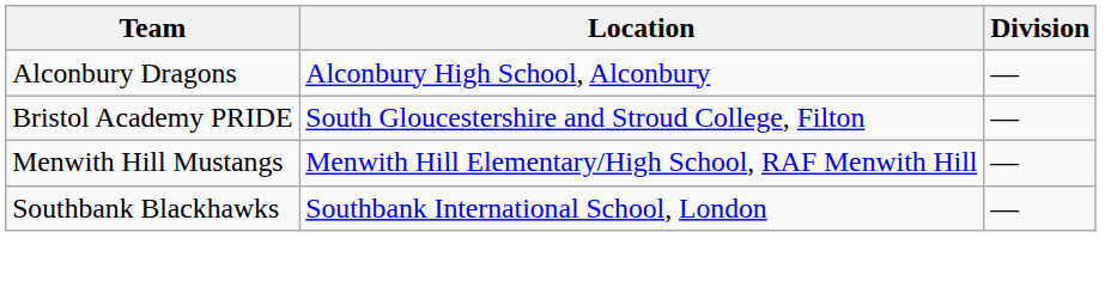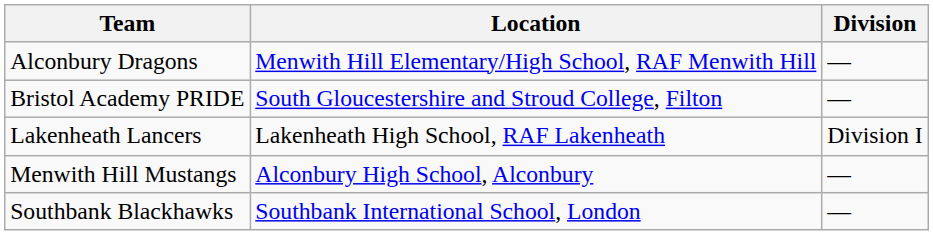 <table class="sortable wikitable">
 <tr>
 <th scope="col">Team</th>
 <th scope="col">Location</th>
 <th scope="col">Division</th>
 </tr>
 <tr>
 <td>Alconbury Dragons</td>
-<td><a href='#'>Alconbury High School</a>, <a href='#'>Alconbury</a></td>
+<td><a href='#'>Menwith Hill Elementary/High School</a>, <a href='#'>RAF Menwith Hill</a></td>
 <td>—</td>
 </tr>
 <tr>
 <td>Bristol Academy PRIDE</td>
 <td><a href='#'>South Gloucestershire and Stroud College</a>, <a href='#'>Filton</a></td>
 <td>—</td>
 </tr>
 <tr>
+<td>Lakenheath Lancers</td>
+<td>Lakenheath High School, <a href='#'>RAF Lakenheath</a></td>
+<td>Division I</td>
+</tr>
+<tr>
 <td>Menwith Hill Mustangs</td>
-<td><a href='#'>Menwith Hill Elementary/High School</a>, <a href='#'>RAF Menwith Hill</a></td>
+<td><a href='#'>Alconbury High School</a>, <a href='#'>Alconbury</a></td>
 <td>—</td>
 </tr>
 <tr>
 <td>Southbank Blackhawks</td>
 <td><a href='#'>Southbank International School</a>, <a href='#'>London</a></td>
 <td>—</td>
 </tr>
 </table>
